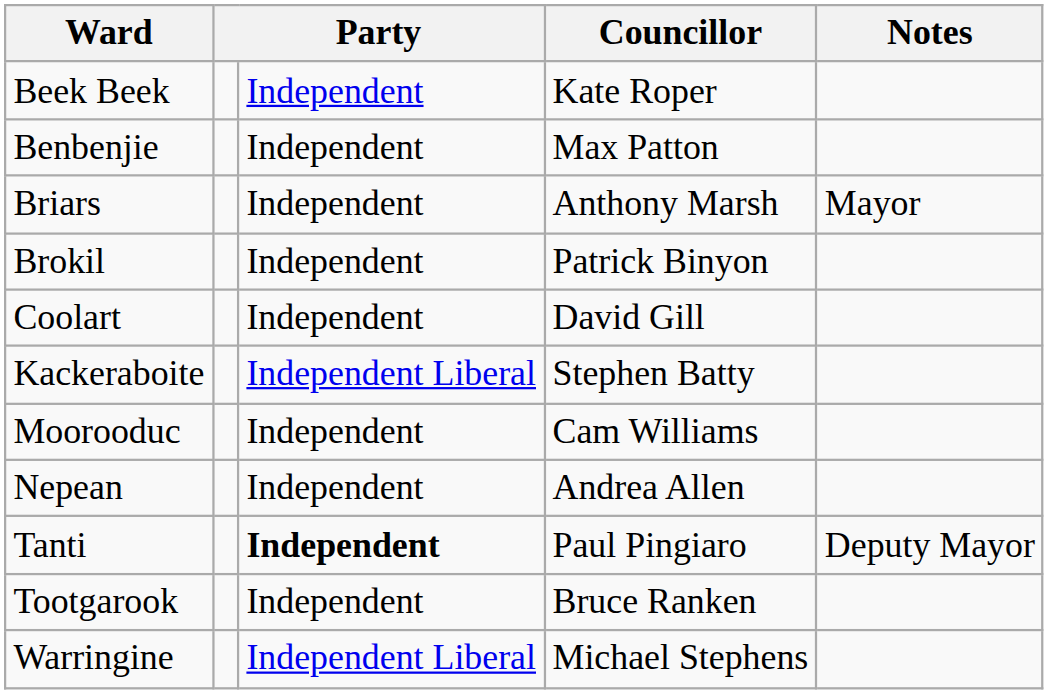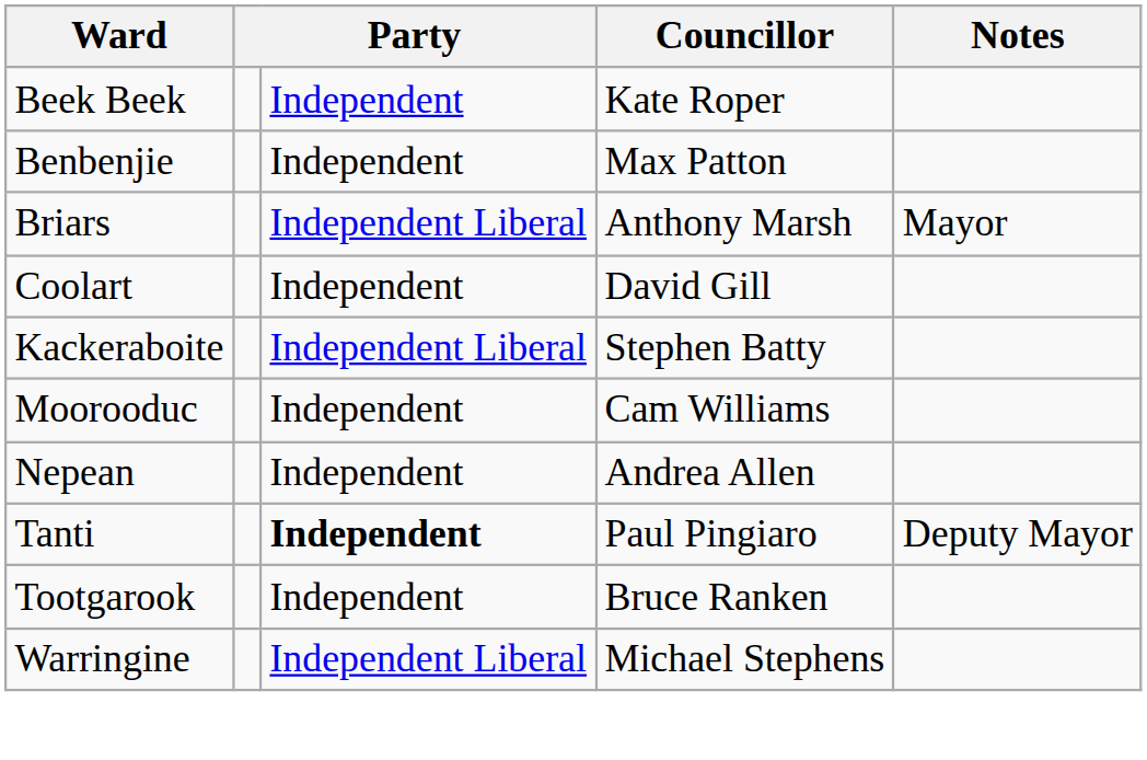 <table class="wikitable">
 <tr>
 <th>Ward</th>
 <th colspan="2">Party</th>
 <th>Councillor</th>
 <th>Notes</th>
 </tr>
 <tr>
 <td>Beek Beek</td>
 <td> </td>
 <td><a href='#'>Independent</a></td>
 <td>Kate Roper</td>
 <td></td>
 </tr>
 <tr>
 <td>Benbenjie</td>
 <td> </td>
 <td>Independent</td>
 <td>Max Patton</td>
 <td></td>
 </tr>
 <tr>
 <td>Briars</td>
 <td> </td>
-<td>Independent</td>
+<td><a href='#'>Independent Liberal</a></td>
 <td>Anthony Marsh</td>
 <td>Mayor</td>
-</tr>
-<tr>
-<td>Brokil</td>
-<td> </td>
-<td>Independent</td>
-<td>Patrick Binyon</td>
-<td></td>
 </tr>
 <tr>
 <td>Coolart</td>
 <td> </td>
 <td>Independent</td>
 <td>David Gill</td>
 <td></td>
 </tr>
 <tr>
 <td>Kackeraboite</td>
 <td> </td>
 <td><a href='#'>Independent Liberal</a></td>
 <td>Stephen Batty</td>
 <td></td>
 </tr>
 <tr>
 <td>Moorooduc</td>
 <td> </td>
 <td>Independent</td>
 <td>Cam Williams</td>
 <td></td>
 </tr>
 <tr>
 <td>Nepean</td>
 <td> </td>
 <td>Independent</td>
 <td>Andrea Allen</td>
 <td></td>
 </tr>
 <tr>
 <td>Tanti</td>
 <td> </td>
 <td><strong>Independent</strong></td>
 <td>Paul Pingiaro</td>
 <td>Deputy Mayor</td>
 </tr>
 <tr>
 <td>Tootgarook</td>
 <td> </td>
 <td>Independent</td>
 <td>Bruce Ranken</td>
 <td></td>
 </tr>
 <tr>
 <td>Warringine</td>
 <td> </td>
 <td><a href='#'>Independent Liberal</a></td>
 <td>Michael Stephens</td>
 <td></td>
 </tr>
 </table>
